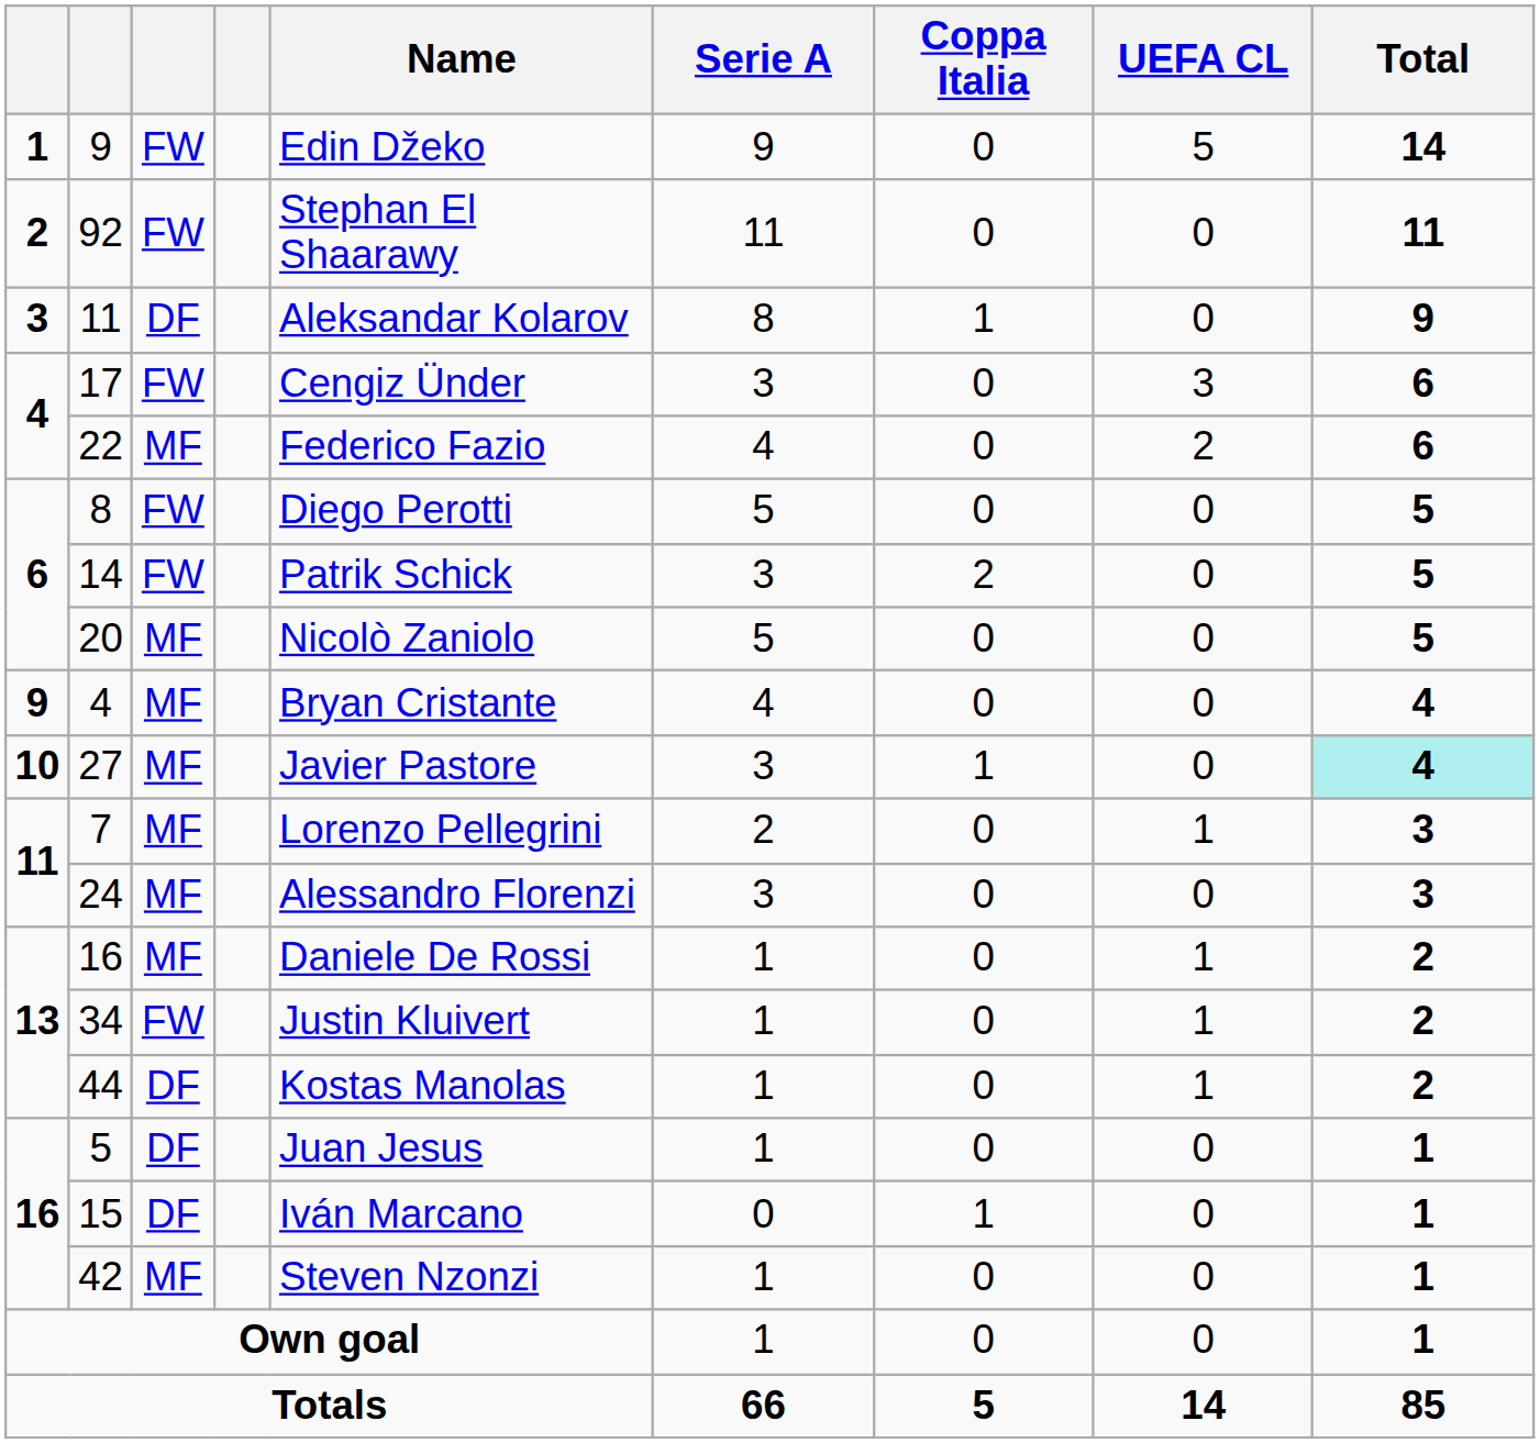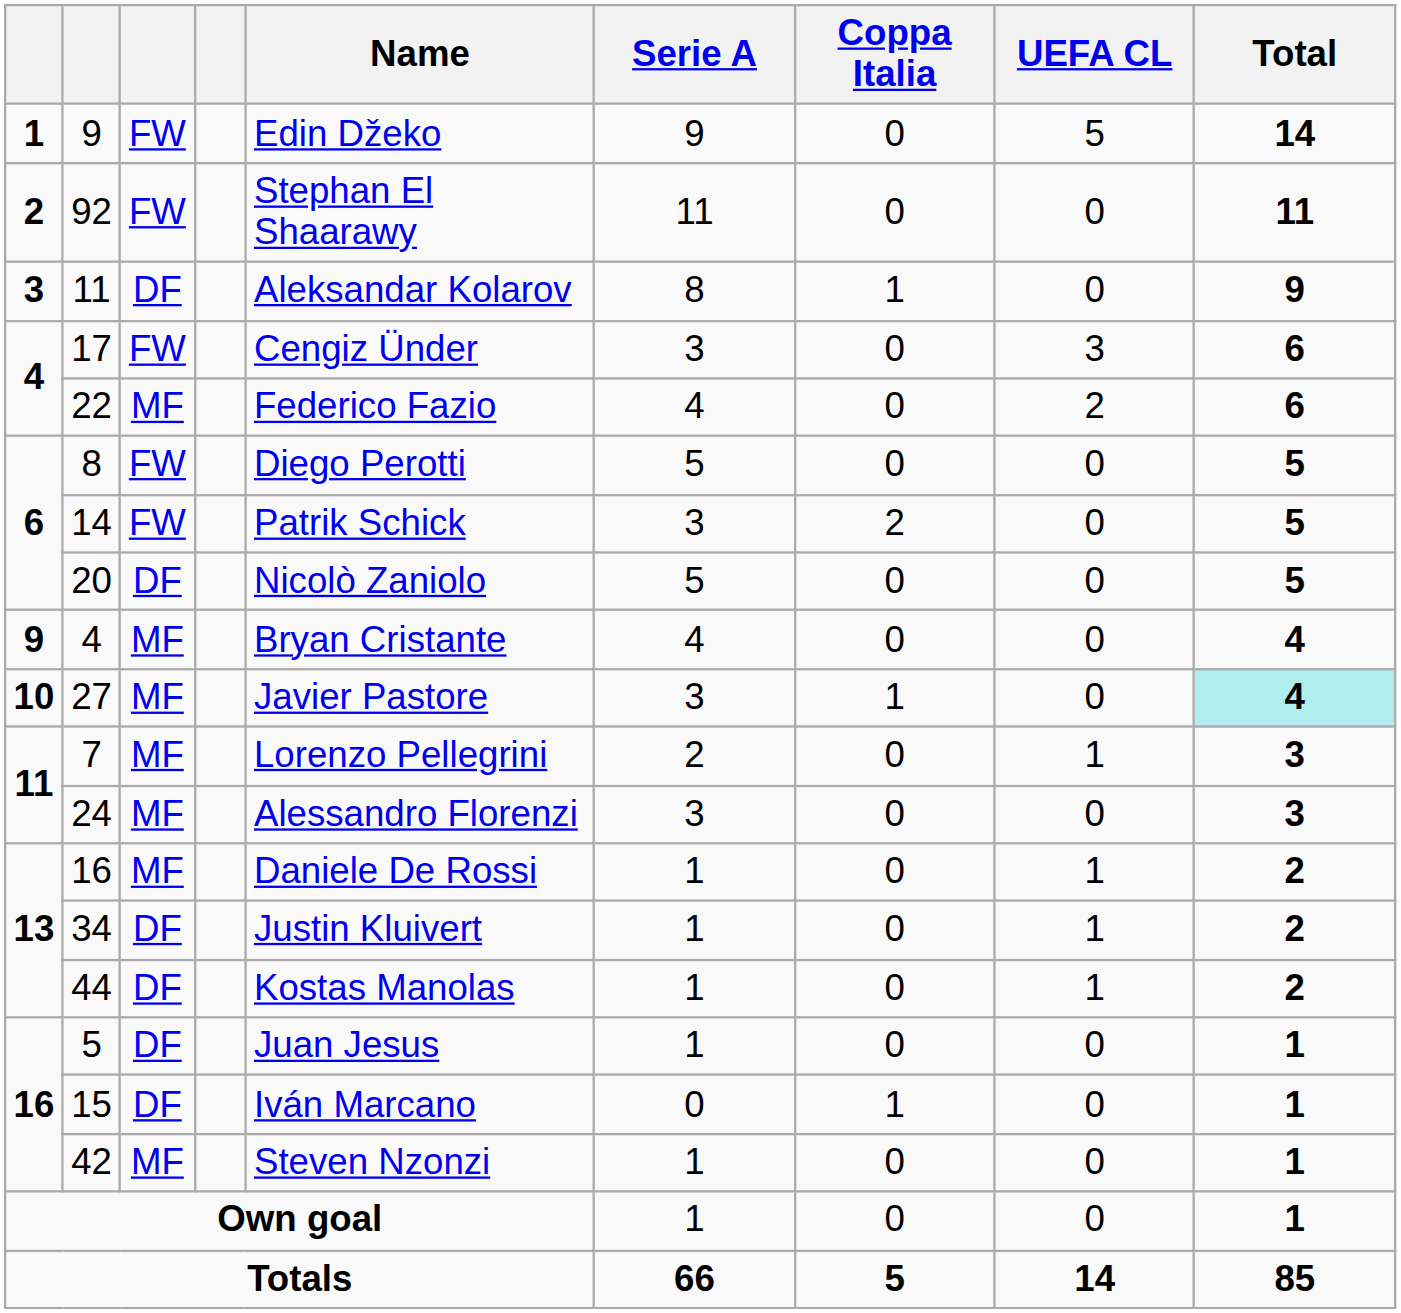 <table class="wikitable" style="text-align:center">
 <tr>
 <th width=15></th>
 <th width=15></th>
 <th width=15></th>
 <th width=15></th>
 <th width=145>Name</th>
 <th width=80><a href='#'>Serie A</a></th>
 <th width=80><a href='#'>Coppa Italia</a></th>
 <th width=80><a href='#'>UEFA CL</a></th>
 <th width=80>Total</th>
 </tr>
 <tr>
 <td><strong>1</strong></td>
 <td>9</td>
 <td><a href='#'>FW</a></td>
 <td></td>
 <td align=left><a href='#'>Edin Džeko</a></td>
 <td>9</td>
 <td>0</td>
 <td>5</td>
 <td><strong>14</strong></td>
 </tr>
 <tr>
 <td><strong>2</strong></td>
 <td>92</td>
 <td><a href='#'>FW</a></td>
 <td></td>
 <td align=left><a href='#'>Stephan El Shaarawy</a></td>
 <td>11</td>
 <td>0</td>
 <td>0</td>
 <td><strong>11</strong></td>
 </tr>
 <tr>
 <td><strong>3</strong></td>
 <td>11</td>
 <td><a href='#'>DF</a></td>
 <td></td>
 <td align=left><a href='#'>Aleksandar Kolarov</a></td>
 <td>8</td>
 <td>1</td>
 <td>0</td>
 <td><strong>9</strong></td>
 </tr>
 <tr>
 <td rowspan=2><strong>4</strong></td>
 <td>17</td>
 <td><a href='#'>FW</a></td>
 <td></td>
 <td align=left><a href='#'>Cengiz Ünder</a></td>
 <td>3</td>
 <td>0</td>
 <td>3</td>
 <td><strong>6</strong></td>
 </tr>
 <tr>
 <td>22</td>
 <td><a href='#'>MF</a></td>
 <td></td>
 <td align=left><a href='#'>Federico Fazio</a></td>
 <td>4</td>
 <td>0</td>
 <td>2</td>
 <td><strong>6</strong></td>
 </tr>
 <tr>
 <td rowspan=3><strong>6</strong></td>
 <td>8</td>
 <td><a href='#'>FW</a></td>
 <td></td>
 <td align=left><a href='#'>Diego Perotti</a></td>
 <td>5</td>
 <td>0</td>
 <td>0</td>
 <td><strong>5</strong></td>
 </tr>
 <tr>
 <td>14</td>
 <td><a href='#'>FW</a></td>
 <td></td>
 <td align=left><a href='#'>Patrik Schick</a></td>
 <td>3</td>
 <td>2</td>
 <td>0</td>
 <td><strong>5</strong></td>
 </tr>
 <tr>
 <td>20</td>
-<td><a href='#'>MF</a></td>
+<td><a href='#'>DF</a></td>
 <td></td>
 <td align=left><a href='#'>Nicolò Zaniolo</a></td>
 <td>5</td>
 <td>0</td>
 <td>0</td>
 <td><strong>5</strong></td>
 </tr>
 <tr>
 <td><strong>9</strong></td>
 <td>4</td>
 <td><a href='#'>MF</a></td>
 <td></td>
 <td align=left><a href='#'>Bryan Cristante</a></td>
 <td>4</td>
 <td>0</td>
 <td>0</td>
 <td><strong>4</strong></td>
 </tr>
 <tr>
 <td><strong>10</strong></td>
 <td>27</td>
 <td><a href='#'>MF</a></td>
 <td></td>
 <td align=left><a href='#'>Javier Pastore</a></td>
 <td>3</td>
 <td>1</td>
 <td>0</td>
 <td style="background: paleturquoise;"><strong>4</strong></td>
 </tr>
 <tr>
 <td rowspan=2><strong>11</strong></td>
 <td>7</td>
 <td><a href='#'>MF</a></td>
 <td></td>
 <td align=left><a href='#'>Lorenzo Pellegrini</a></td>
 <td>2</td>
 <td>0</td>
 <td>1</td>
 <td><strong>3</strong></td>
 </tr>
 <tr>
 <td>24</td>
 <td><a href='#'>MF</a></td>
 <td></td>
 <td align=left><a href='#'>Alessandro Florenzi</a></td>
 <td>3</td>
 <td>0</td>
 <td>0</td>
 <td><strong>3</strong></td>
 </tr>
 <tr>
 <td rowspan=3><strong>13</strong></td>
 <td>16</td>
 <td><a href='#'>MF</a></td>
 <td></td>
 <td align=left><a href='#'>Daniele De Rossi</a></td>
 <td>1</td>
 <td>0</td>
 <td>1</td>
 <td><strong>2</strong></td>
 </tr>
 <tr>
 <td>34</td>
-<td><a href='#'>FW</a></td>
+<td><a href='#'>DF</a></td>
 <td></td>
 <td align=left><a href='#'>Justin Kluivert</a></td>
 <td>1</td>
 <td>0</td>
 <td>1</td>
 <td><strong>2</strong></td>
 </tr>
 <tr>
 <td>44</td>
 <td><a href='#'>DF</a></td>
 <td></td>
 <td align=left><a href='#'>Kostas Manolas</a></td>
 <td>1</td>
 <td>0</td>
 <td>1</td>
 <td><strong>2</strong></td>
 </tr>
 <tr>
 <td rowspan=3><strong>16</strong></td>
 <td>5</td>
 <td><a href='#'>DF</a></td>
 <td></td>
 <td align=left><a href='#'>Juan Jesus</a></td>
 <td>1</td>
 <td>0</td>
 <td>0</td>
 <td><strong>1</strong></td>
 </tr>
 <tr>
 <td>15</td>
 <td><a href='#'>DF</a></td>
 <td></td>
 <td align=left><a href='#'>Iván Marcano</a></td>
 <td>0</td>
 <td>1</td>
 <td>0</td>
 <td><strong>1</strong></td>
 </tr>
 <tr>
 <td>42</td>
 <td><a href='#'>MF</a></td>
 <td></td>
 <td align=left><a href='#'>Steven Nzonzi</a></td>
 <td>1</td>
 <td>0</td>
 <td>0</td>
 <td><strong>1</strong></td>
 </tr>
 <tr>
 <td colspan=5><strong>Own goal</strong></td>
 <td>1</td>
 <td>0</td>
 <td>0</td>
 <td><strong>1</strong></td>
 </tr>
 <tr>
 <td colspan=5><strong>Totals</strong></td>
 <td><strong>66</strong></td>
 <td><strong>5</strong></td>
 <td><strong>14</strong></td>
 <td><strong>85</strong></td>
 </tr>
 </table>
